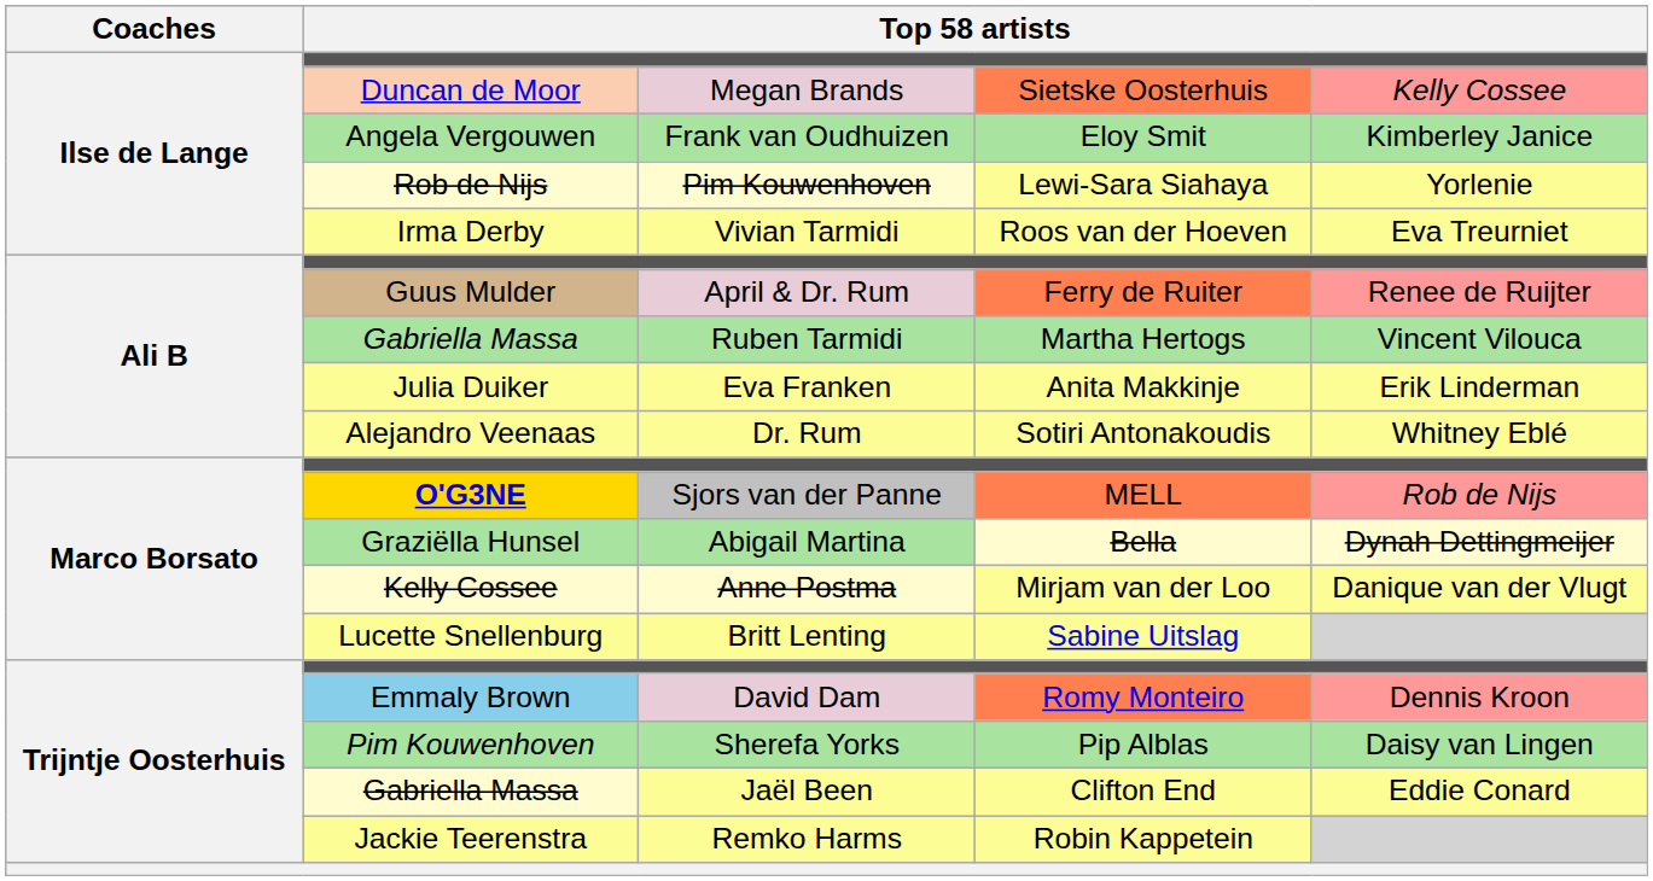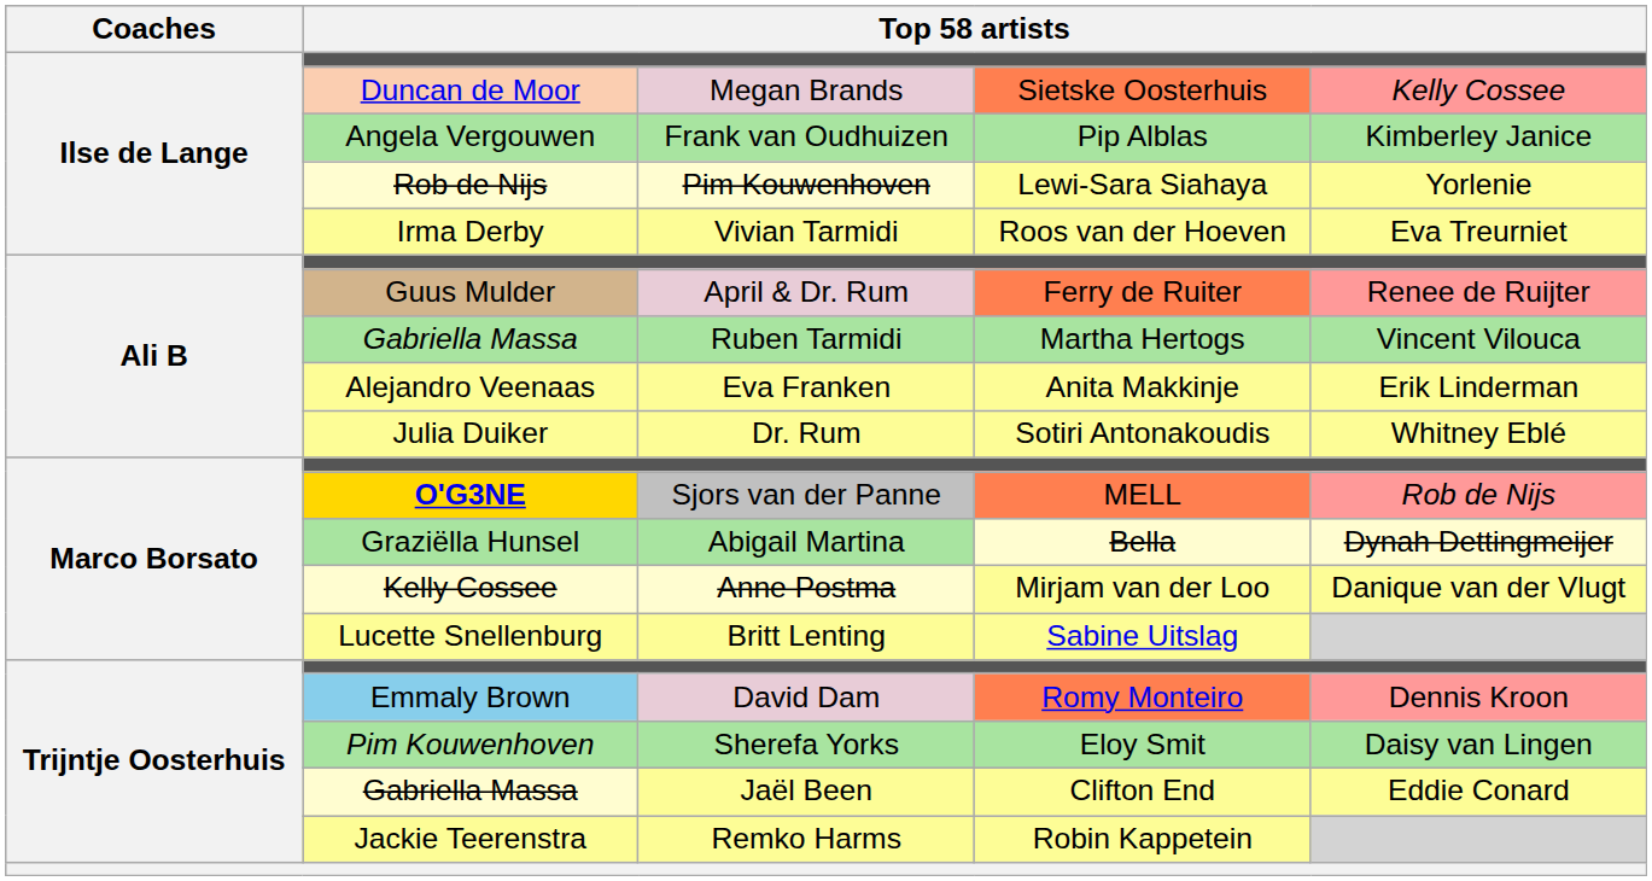 <table class="wikitable" style="text-align:center; width:100%;">
 <tr>
 <th width="15%">Coaches</th>
 <th width="85%" colspan="5">Top 58 artists</th>
 </tr>
 <tr>
 <th rowspan="5">Ilse de Lange</th>
 <td colspan="4" style="background:#555555;"></td>
 </tr>
 <tr style="background:white;">
 <td style="background:#fbceb1; width:17%"><a href='#'>Duncan de Moor</a></td>
 <td style="background:#E8CCD7; width:17%">Megan Brands</td>
 <td style="background:#FF7F50; width:17%">Sietske Oosterhuis</td>
 <td style="background:#FF9999; width:17%"><em>Kelly Cossee</em></td>
 </tr>
 <tr style="background:white;">
 <td style="background:#A8E4A0;">Angela Vergouwen</td>
 <td style="background:#A8E4A0;">Frank van Oudhuizen</td>
-<td style="background:#A8E4A0;">Eloy Smit</td>
+<td style="background:#A8E4A0;">Pip Alblas</td>
 <td style="background:#A8E4A0;">Kimberley Janice</td>
 </tr>
 <tr style="background:white;">
 <td style="background:#FFFDD0;"><s>Rob de Nijs</s></td>
 <td style="background:#FFFDD0;"><s>Pim Kouwenhoven</s></td>
 <td style="background:#FDFD96;">Lewi-Sara Siahaya</td>
 <td style="background:#FDFD96;">Yorlenie</td>
 </tr>
 <tr>
 <td style="background:#FDFD96;">Irma Derby</td>
 <td style="background:#FDFD96;">Vivian Tarmidi</td>
 <td style="background:#FDFD96;">Roos van der Hoeven</td>
 <td style="background:#FDFD96;">Eva Treurniet</td>
 </tr>
 <tr>
 <th rowspan="5">Ali B</th>
 <td colspan="4" style="background:#555555;"></td>
 </tr>
 <tr style="background:white;">
 <td style="background:tan;">Guus Mulder</td>
 <td style="background:#E8CCD7;">April & Dr. Rum</td>
 <td style="background:#FF7F50;">Ferry de Ruiter</td>
 <td style="background:#FF9999;">Renee de Ruijter</td>
 </tr>
 <tr style="background:white;">
 <td style="background:#A8E4A0;"><em>Gabriella Massa</em></td>
 <td style="background:#A8E4A0;">Ruben Tarmidi</td>
 <td style="background:#A8E4A0;">Martha Hertogs</td>
 <td style="background:#A8E4A0;">Vincent Vilouca</td>
 </tr>
 <tr style="background:white;">
-<td style="background:#FDFD96;">Julia Duiker</td>
+<td style="background:#FDFD96;">Alejandro Veenaas</td>
 <td style="background:#FDFD96;">Eva Franken</td>
 <td style="background:#FDFD96;">Anita Makkinje</td>
 <td style="background:#FDFD96;">Erik Linderman</td>
 </tr>
 <tr style="background:white;">
-<td style="background:#FDFD96;">Alejandro Veenaas</td>
+<td style="background:#FDFD96;">Julia Duiker</td>
 <td style="background:#FDFD96;">Dr. Rum</td>
 <td style="background:#FDFD96;">Sotiri Antonakoudis</td>
 <td style="background:#FDFD96;">Whitney Eblé</td>
 </tr>
 <tr>
 <th rowspan="5">Marco Borsato</th>
 <td colspan="4" style="background:#555555;"></td>
 </tr>
 <tr style="background:white;">
 <td style="background:gold;"><strong><a href='#'>O'G3NE</a></strong></td>
 <td style="background:silver;">Sjors van der Panne</td>
 <td style="background:#FF7F50;">MELL</td>
 <td style="background:#FF9999;"><em>Rob de Nijs</em></td>
 </tr>
 <tr style="background:white;">
 <td style= "background:#A8E4A0;">Graziëlla Hunsel</td>
 <td style="background:#A8E4A0;">Abigail Martina</td>
 <td style="background:#FFFDD0;"><s>Bella</s></td>
 <td style="background:#FFFDD0;"><s>Dynah Dettingmeijer</s></td>
 </tr>
 <tr style="background:white;">
 <td style="background:#FFFDD0;"><s>Kelly Cossee</s></td>
 <td style="background:#FFFDD0;"><s> Anne Postma</s></td>
 <td style="background:#FDFD96;">Mirjam van der Loo</td>
 <td style="background:#FDFD96;">Danique van der Vlugt</td>
 </tr>
 <tr>
 <td style="background:#FDFD96;">Lucette Snellenburg</td>
 <td style="background:#FDFD96;">Britt Lenting</td>
 <td style="background:#FDFD96;"><a href='#'>Sabine Uitslag</a></td>
 <td style="background:lightgrey;"></td>
 </tr>
 <tr>
 <th rowspan="5">Trijntje Oosterhuis</th>
 <td colspan="4" style="background:#555555;"></td>
 </tr>
 <tr style="background:white;">
 <td style="background:skyblue;">Emmaly Brown</td>
 <td style="background:#E8CCD7;">David Dam</td>
 <td style="background:#FF7F50;"><a href='#'>Romy Monteiro</a></td>
 <td style="background:#FF9999;">Dennis Kroon</td>
 </tr>
 <tr style="background:white;">
 <td style="background:#A8E4A0;"><em>Pim Kouwenhoven</em></td>
 <td style="background:#A8E4A0;">Sherefa Yorks</td>
-<td style="background:#A8E4A0;">Pip Alblas</td>
+<td style="background:#A8E4A0;">Eloy Smit</td>
 <td style="background:#A8E4A0;">Daisy van Lingen</td>
 </tr>
 <tr style="background:white;">
 <td style="background:#FFFDD0;"><s>Gabriella Massa</s></td>
 <td style="background:#FDFD96;">Jaël Been</td>
 <td style="background:#FDFD96;">Clifton End</td>
 <td style="background:#FDFD96;">Eddie Conard</td>
 </tr>
 <tr>
 <td style="background:#FDFD96;">Jackie Teerenstra</td>
 <td style="background:#FDFD96;">Remko Harms</td>
 <td style="background:#FDFD96;">Robin Kappetein</td>
 <td style="background:lightgrey;"></td>
 </tr>
 <tr>
 <th style="font-size:90%; line-height:12px;" colspan="5"><small></small></th>
 </tr>
 </table>
